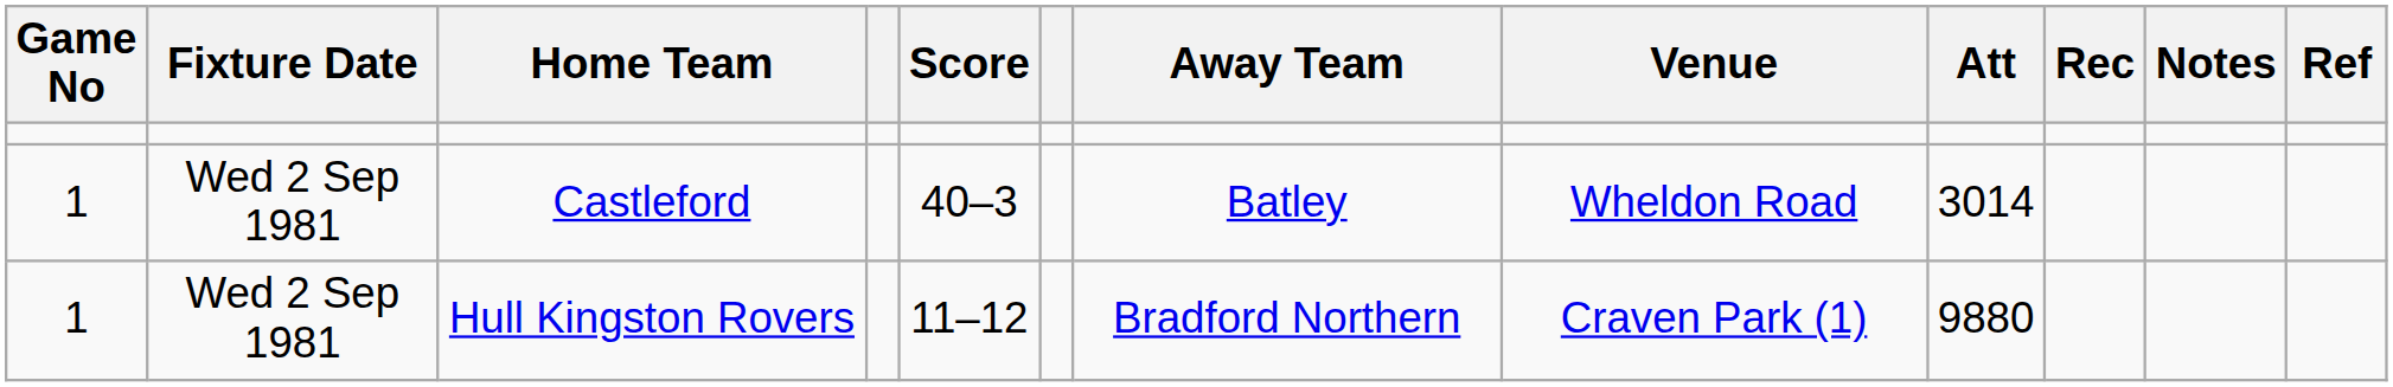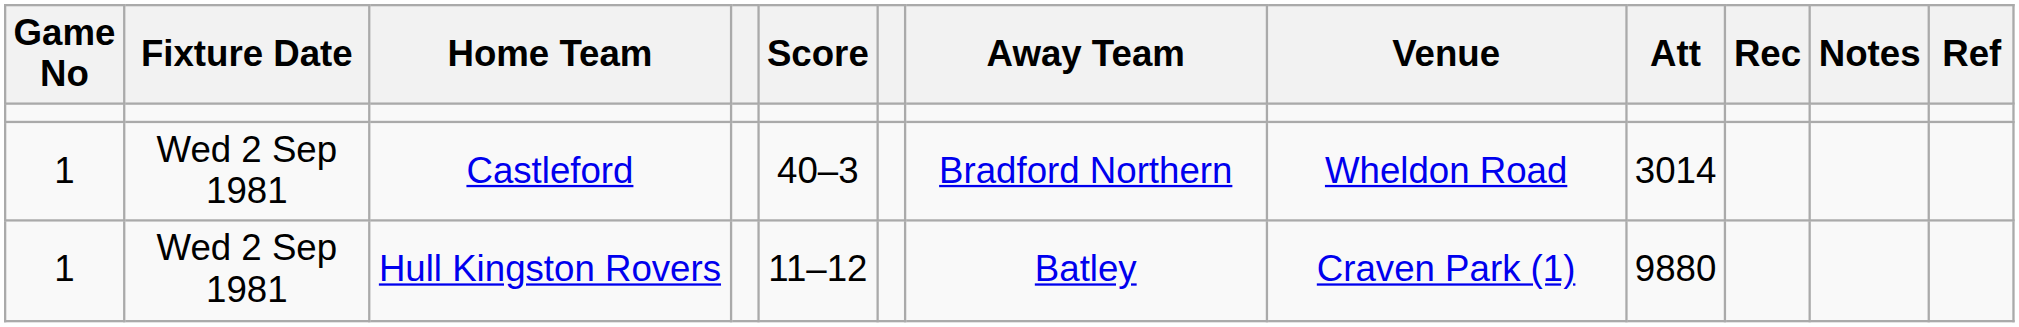 <table class="wikitable" style="text-align:center;">
 <tr>
 <th width=20 abbr="No">Game No</th>
 <th width=100 abbr="Date">Fixture Date</th>
 <th width=150 abbr="Home Team">Home Team</th>
 <th width=5 abbr="space"></th>
 <th width=20 abbr="Score">Score</th>
 <th width=5 abbr="space"></th>
 <th width=150 abbr="Away Team">Away Team</th>
 <th width=150 abbr="Venue">Venue</th>
 <th width=30 abbr="Att">Att</th>
 <th width=30 abbr="Rec">Rec</th>
 <th width=20 abbr="Notes">Notes</th>
 <th width=30 abbr="Ref">Ref</th>
 </tr>
 <tr>
 <td></td>
 <td></td>
 <td></td>
 <td></td>
 <td></td>
 <td></td>
 <td></td>
 <td></td>
 <td></td>
 <td></td>
 <td></td>
 </tr>
 <tr>
 <td>1</td>
 <td>Wed 2 Sep 1981</td>
 <td><a href='#'>Castleford</a></td>
 <td></td>
 <td>40–3</td>
 <td></td>
-<td><a href='#'>Batley</a></td>
+<td><a href='#'>Bradford Northern</a></td>
 <td><a href='#'>Wheldon Road</a></td>
 <td>3014</td>
 <td></td>
 <td></td>
 <td></td>
 </tr>
 <tr>
 <td>1</td>
 <td>Wed 2 Sep 1981</td>
 <td><a href='#'>Hull Kingston Rovers</a></td>
 <td></td>
 <td>11–12</td>
 <td></td>
-<td><a href='#'>Bradford Northern</a></td>
+<td><a href='#'>Batley</a></td>
 <td><a href='#'>Craven Park (1)</a></td>
 <td>9880</td>
 <td></td>
 <td></td>
 <td></td>
 </tr>
 </table>
